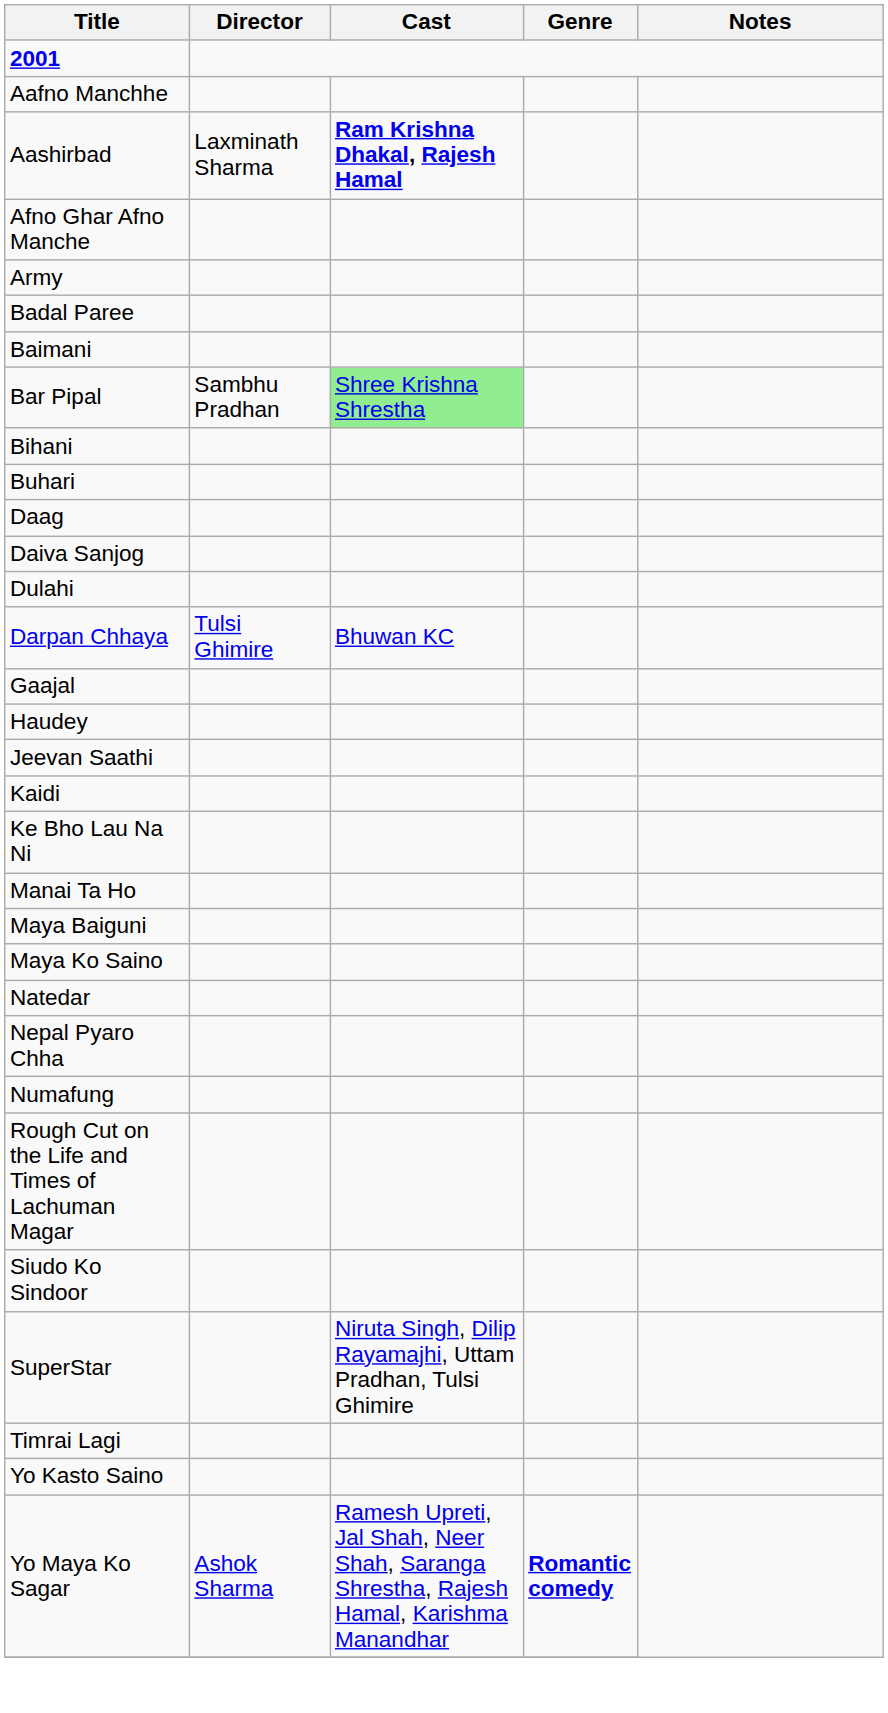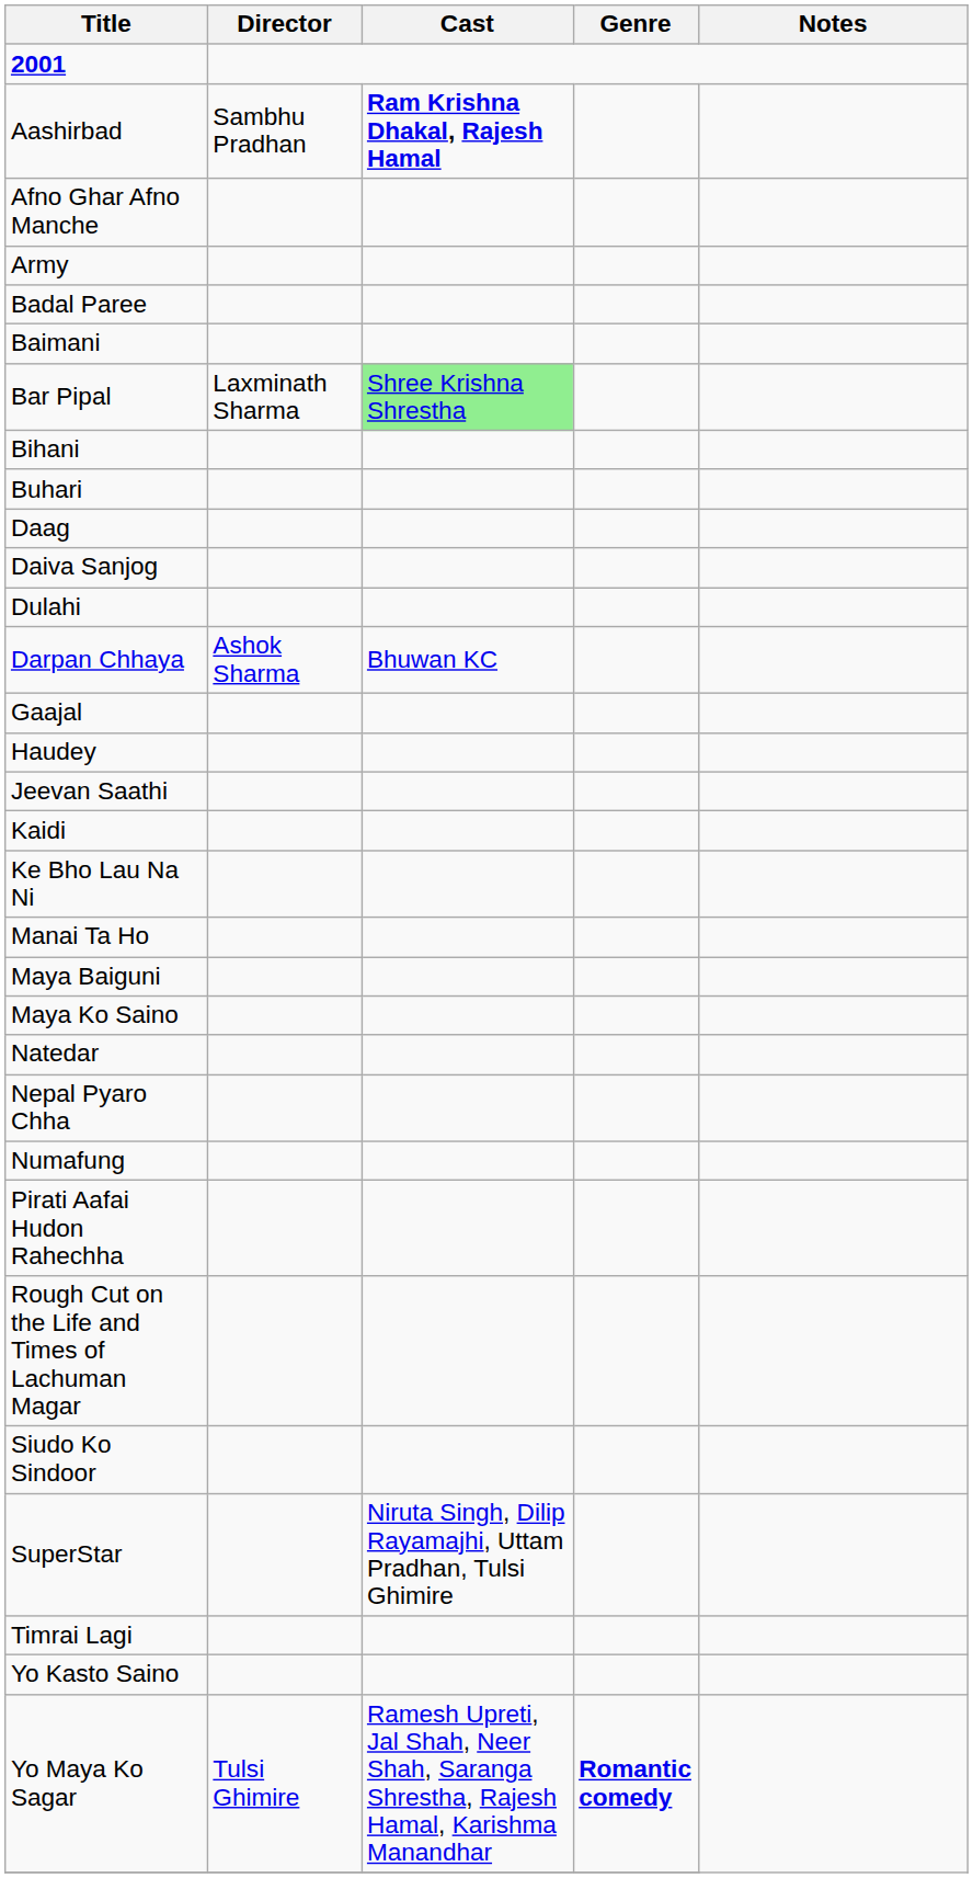 <table class="wikitable" width= "100%">
 <tr>
 <th width=21%>Title</th>
 <th width=16%>Director</th>
 <th width=22%>Cast</th>
 <th width=13%>Genre</th>
 <th width=28%>Notes</th>
 </tr>
 <tr>
 <td><strong><a href='#'>2001</a></strong></td>
 </tr>
 <tr>
-<td>Aafno Manchhe</td>
-<td></td>
-<td></td>
-<td></td>
-<td></td>
-</tr>
-<tr>
 <td>Aashirbad</td>
-<td>Laxminath Sharma</td>
+<td>Sambhu Pradhan</td>
 <td><strong><a href='#'>Ram Krishna Dhakal</a>, <a href='#'>Rajesh Hamal</a></strong></td>
 <td></td>
 <td></td>
 </tr>
 <tr>
 <td>Afno Ghar Afno Manche</td>
 <td></td>
 <td></td>
 <td></td>
 <td></td>
 </tr>
 <tr>
 <td>Army</td>
 <td></td>
 <td></td>
 <td></td>
 <td></td>
 </tr>
 <tr>
 <td>Badal Paree</td>
 <td></td>
 <td></td>
 <td></td>
 <td></td>
 </tr>
 <tr>
 <td>Baimani</td>
 <td></td>
 <td></td>
 <td></td>
 <td></td>
 </tr>
 <tr>
 <td>Bar Pipal</td>
-<td>Sambhu Pradhan</td>
+<td>Laxminath Sharma</td>
 <td style="background: lightgreen;"><a href='#'>Shree Krishna Shrestha</a></td>
 <td></td>
 <td></td>
 </tr>
 <tr>
 <td>Bihani</td>
 <td></td>
 <td></td>
 <td></td>
 <td></td>
 </tr>
 <tr>
 <td>Buhari</td>
 <td></td>
 <td></td>
 <td></td>
 <td></td>
 </tr>
 <tr>
 <td>Daag</td>
 <td></td>
 <td></td>
 <td></td>
 <td></td>
 </tr>
 <tr>
 <td>Daiva Sanjog</td>
 <td></td>
 <td></td>
 <td></td>
 <td></td>
 </tr>
 <tr>
 <td>Dulahi</td>
 <td></td>
 <td></td>
 <td></td>
 <td></td>
 </tr>
 <tr>
 <td><a href='#'>Darpan Chhaya</a></td>
-<td><a href='#'>Tulsi Ghimire</a></td>
+<td><a href='#'>Ashok Sharma</a></td>
 <td><a href='#'>Bhuwan KC</a></td>
 <td></td>
 <td></td>
 </tr>
 <tr>
 <td>Gaajal</td>
 <td></td>
 <td></td>
 <td></td>
 <td></td>
 </tr>
 <tr>
 <td>Haudey</td>
 <td></td>
 <td></td>
 <td></td>
 <td></td>
 </tr>
 <tr>
 <td>Jeevan Saathi</td>
 <td></td>
 <td></td>
 <td></td>
 <td></td>
 </tr>
 <tr>
 <td>Kaidi</td>
 <td></td>
 <td></td>
 <td></td>
 <td></td>
 </tr>
 <tr>
 <td>Ke Bho Lau Na Ni</td>
 <td></td>
 <td></td>
 <td></td>
 <td></td>
 </tr>
 <tr>
 <td>Manai Ta Ho</td>
 <td></td>
 <td></td>
 <td></td>
 <td></td>
 </tr>
 <tr>
 <td>Maya Baiguni</td>
 <td></td>
 <td></td>
 <td></td>
 <td></td>
 </tr>
 <tr>
 <td>Maya Ko Saino</td>
 <td></td>
 <td></td>
 <td></td>
 <td></td>
 </tr>
 <tr>
 <td>Natedar</td>
 <td></td>
 <td></td>
 <td></td>
 <td></td>
 </tr>
 <tr>
 <td>Nepal Pyaro Chha</td>
 <td></td>
 <td></td>
 <td></td>
 <td></td>
 </tr>
 <tr>
 <td>Numafung</td>
 <td></td>
 <td></td>
 <td></td>
 <td></td>
 </tr>
 <tr>
+<td>Pirati Aafai Hudon Rahechha</td>
+<td></td>
+<td></td>
+<td></td>
+<td></td>
+</tr>
+<tr>
 <td>Rough Cut on the Life and Times of Lachuman Magar</td>
 <td></td>
 <td></td>
 <td></td>
 <td></td>
 </tr>
 <tr>
 <td>Siudo Ko Sindoor</td>
 <td></td>
 <td></td>
 <td></td>
 <td></td>
 </tr>
 <tr>
 <td>SuperStar</td>
 <td></td>
 <td><a href='#'>Niruta Singh</a>, <a href='#'>Dilip Rayamajhi</a>, Uttam Pradhan, Tulsi Ghimire</td>
 <td></td>
 <td></td>
 </tr>
 <tr>
 <td>Timrai Lagi</td>
 <td></td>
 <td></td>
 <td></td>
 <td></td>
 </tr>
 <tr>
 <td>Yo Kasto Saino</td>
 <td></td>
 <td></td>
 <td></td>
 <td></td>
 </tr>
 <tr>
 <td>Yo Maya Ko Sagar</td>
-<td><a href='#'>Ashok Sharma</a></td>
+<td><a href='#'>Tulsi Ghimire</a></td>
 <td><a href='#'>Ramesh Upreti</a>, <a href='#'>Jal Shah</a>, <a href='#'>Neer Shah</a>, <a href='#'>Saranga Shrestha</a>, <a href='#'>Rajesh Hamal</a>, <a href='#'>Karishma Manandhar</a></td>
 <td><strong><a href='#'>Romantic comedy</a></strong></td>
 </tr>
 <tr>
 </tr>
 </table>
